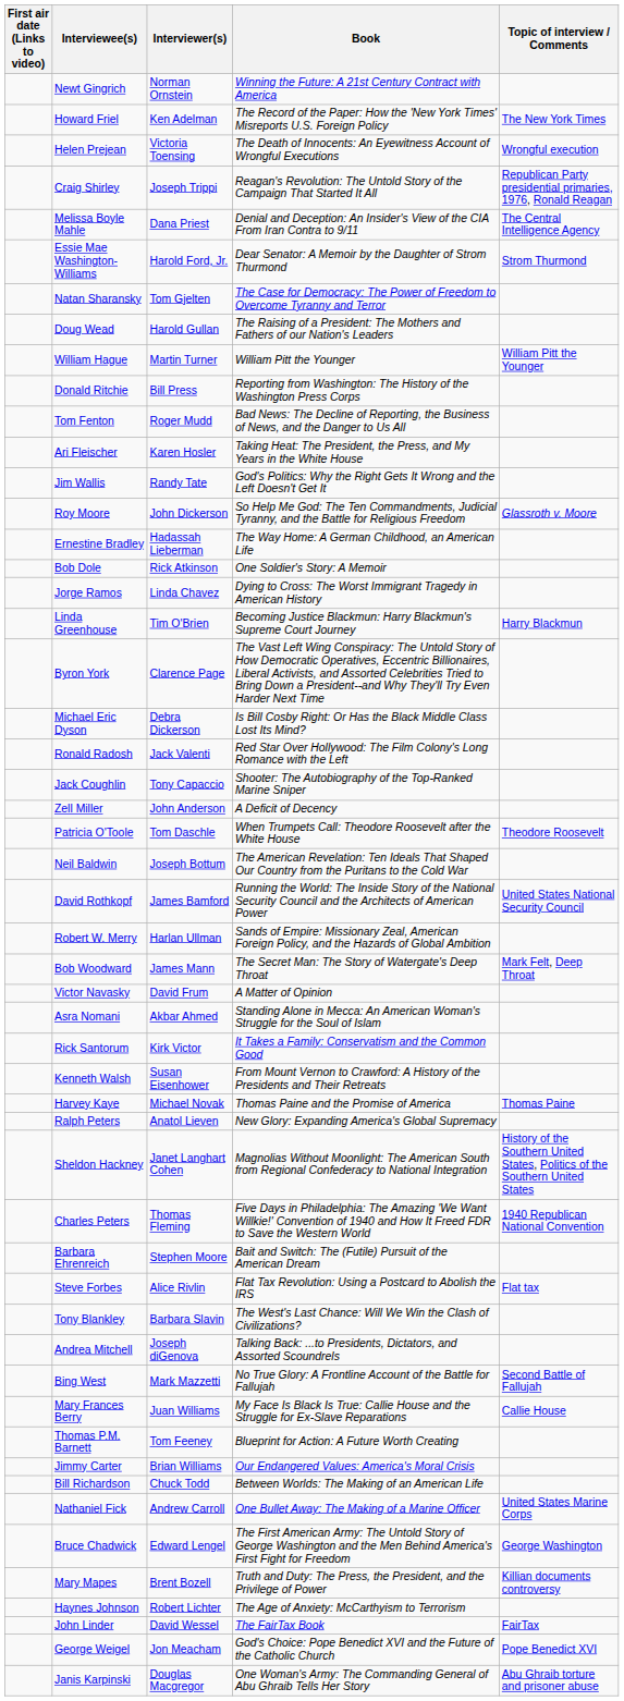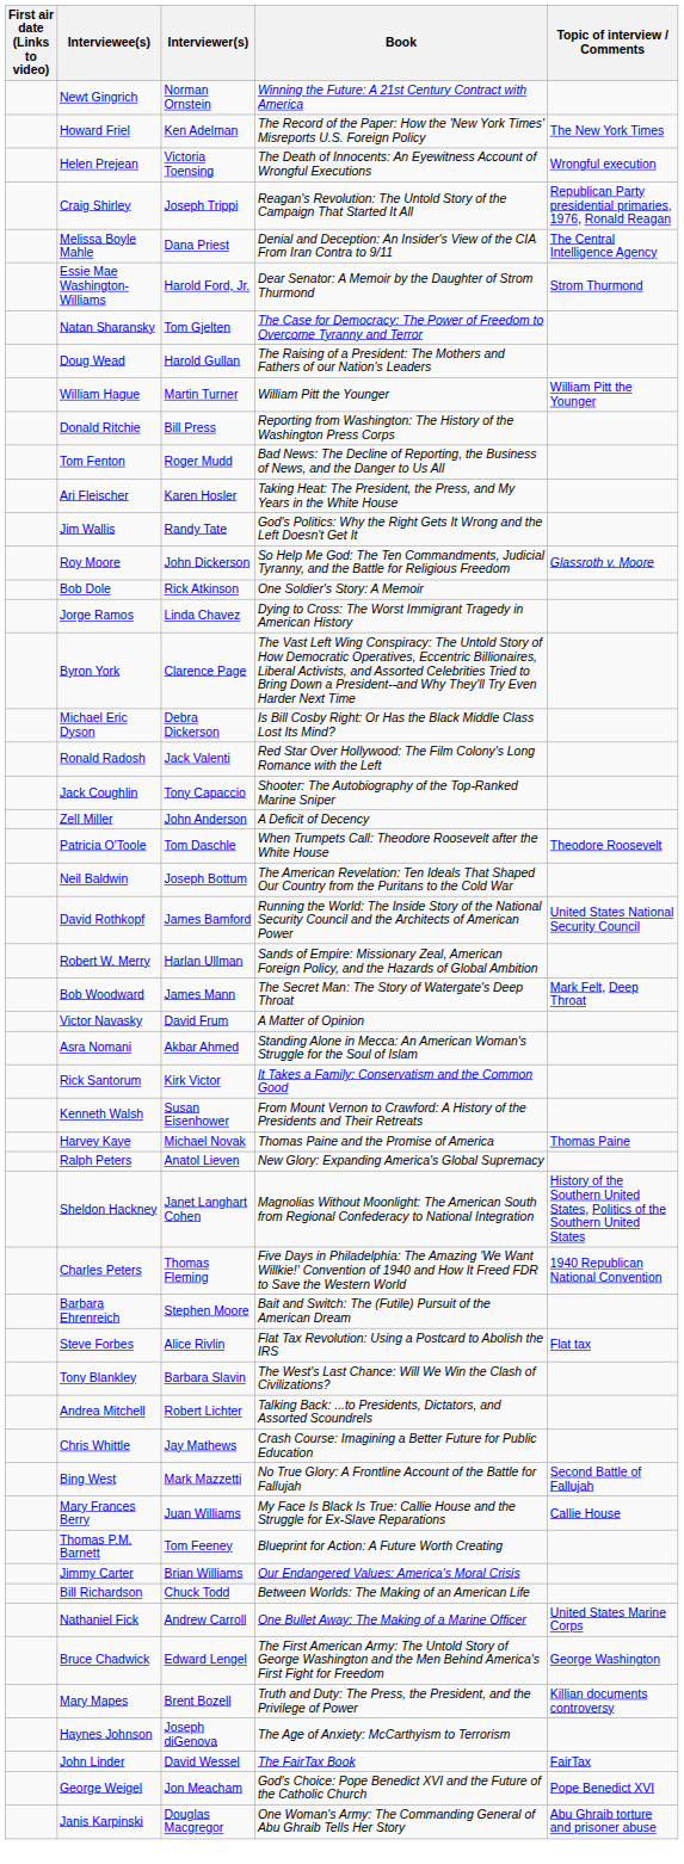 <table class="wikitable">
 <tr>
 <th width=“150”>First air date<br>(Links to video)</th>
 <th>Interviewee(s)</th>
 <th>Interviewer(s)</th>
 <th>Book</th>
 <th>Topic of interview / Comments</th>
 </tr>
 <tr>
 <td></td>
 <td><a href='#'>Newt Gingrich</a></td>
 <td><a href='#'>Norman Ornstein</a></td>
 <td><em><a href='#'>Winning the Future: A 21st Century Contract with America</a></em></td>
 <td></td>
 </tr>
 <tr>
 <td></td>
 <td><a href='#'>Howard Friel</a></td>
 <td><a href='#'>Ken Adelman</a></td>
 <td><em>The Record of the Paper: How the 'New York Times' Misreports U.S. Foreign Policy</em></td>
 <td><a href='#'>The New York Times</a></td>
 </tr>
 <tr>
 <td></td>
 <td><a href='#'>Helen Prejean</a></td>
 <td><a href='#'>Victoria Toensing</a></td>
 <td><em>The Death of Innocents: An Eyewitness Account of Wrongful Executions</em></td>
 <td><a href='#'>Wrongful execution</a></td>
 </tr>
 <tr>
 <td></td>
 <td><a href='#'>Craig Shirley</a></td>
 <td><a href='#'>Joseph Trippi</a></td>
 <td><em>Reagan's Revolution: The Untold Story of the Campaign That Started It All</em></td>
 <td><a href='#'>Republican Party presidential primaries, 1976</a>, <a href='#'>Ronald Reagan</a></td>
 </tr>
 <tr>
 <td></td>
 <td><a href='#'>Melissa Boyle Mahle</a></td>
 <td><a href='#'>Dana Priest</a></td>
 <td><em>Denial and Deception: An Insider's View of the CIA From Iran Contra to 9/11</em></td>
 <td><a href='#'>The Central Intelligence Agency</a></td>
 </tr>
 <tr>
 <td></td>
 <td><a href='#'>Essie Mae Washington-Williams</a></td>
 <td><a href='#'>Harold Ford, Jr.</a></td>
 <td><em>Dear Senator: A Memoir by the Daughter of Strom Thurmond</em></td>
 <td><a href='#'>Strom Thurmond</a></td>
 </tr>
 <tr>
 <td></td>
 <td><a href='#'>Natan Sharansky</a></td>
 <td><a href='#'>Tom Gjelten</a></td>
 <td><em><a href='#'>The Case for Democracy: The Power of Freedom to Overcome Tyranny and Terror</a></em></td>
 <td></td>
 </tr>
 <tr>
 <td></td>
 <td><a href='#'>Doug Wead</a></td>
 <td><a href='#'>Harold Gullan</a></td>
 <td><em>The Raising of a President: The Mothers and Fathers of our Nation's Leaders</em></td>
 <td></td>
 </tr>
 <tr>
 <td></td>
 <td><a href='#'>William Hague</a></td>
 <td><a href='#'>Martin Turner</a></td>
 <td><em>William Pitt the Younger</em></td>
 <td><a href='#'>William Pitt the Younger</a></td>
 </tr>
 <tr>
 <td></td>
 <td><a href='#'>Donald Ritchie</a></td>
 <td><a href='#'>Bill Press</a></td>
 <td><em>Reporting from Washington: The History of the Washington Press Corps</em></td>
 <td></td>
 </tr>
 <tr>
 <td></td>
 <td><a href='#'>Tom Fenton</a></td>
 <td><a href='#'>Roger Mudd</a></td>
 <td><em>Bad News: The Decline of Reporting, the Business of News, and the Danger to Us All</em></td>
 <td></td>
 </tr>
 <tr>
 <td></td>
 <td><a href='#'>Ari Fleischer</a></td>
 <td><a href='#'>Karen Hosler</a></td>
 <td><em>Taking Heat: The President, the Press, and My Years in the White House</em></td>
 <td></td>
 </tr>
 <tr>
 <td></td>
 <td><a href='#'>Jim Wallis</a></td>
 <td><a href='#'>Randy Tate</a></td>
 <td><em>God's Politics: Why the Right Gets It Wrong and the Left Doesn't Get It</em></td>
 <td></td>
 </tr>
 <tr>
 <td></td>
 <td><a href='#'>Roy Moore</a></td>
 <td><a href='#'>John Dickerson</a></td>
 <td><em>So Help Me God: The Ten Commandments, Judicial Tyranny, and the Battle for Religious Freedom</em></td>
 <td><em><a href='#'>Glassroth v. Moore</a></em></td>
 </tr>
 <tr>
 <td></td>
-<td><a href='#'>Ernestine Bradley</a></td>
-<td><a href='#'>Hadassah Lieberman</a></td>
-<td><em>The Way Home: A German Childhood, an American Life</em></td>
-<td></td>
-</tr>
-<tr>
-<td></td>
 <td><a href='#'>Bob Dole</a></td>
 <td><a href='#'>Rick Atkinson</a></td>
 <td><em>One Soldier's Story: A Memoir</em></td>
 <td></td>
 </tr>
 <tr>
 <td></td>
 <td><a href='#'>Jorge Ramos</a></td>
 <td><a href='#'>Linda Chavez</a></td>
 <td><em>Dying to Cross: The Worst Immigrant Tragedy in American History</em></td>
 <td></td>
-</tr>
-<tr>
-<td></td>
-<td><a href='#'>Linda Greenhouse</a></td>
-<td><a href='#'>Tim O'Brien</a></td>
-<td><em>Becoming Justice Blackmun: Harry Blackmun's Supreme Court Journey</em></td>
-<td><a href='#'>Harry Blackmun</a></td>
 </tr>
 <tr>
 <td></td>
 <td><a href='#'>Byron York</a></td>
 <td><a href='#'>Clarence Page</a></td>
 <td><em>The Vast Left Wing Conspiracy: The Untold Story of How Democratic Operatives, Eccentric Billionaires, Liberal Activists, and Assorted Celebrities Tried to Bring Down a President--and Why They'll Try Even Harder Next Time</em></td>
 <td></td>
 </tr>
 <tr>
 <td></td>
 <td><a href='#'>Michael Eric Dyson</a></td>
 <td><a href='#'>Debra Dickerson</a></td>
 <td><em>Is Bill Cosby Right: Or Has the Black Middle Class Lost Its Mind?</em></td>
 <td></td>
 </tr>
 <tr>
 <td></td>
 <td><a href='#'>Ronald Radosh</a></td>
 <td><a href='#'>Jack Valenti</a></td>
 <td><em>Red Star Over Hollywood: The Film Colony's Long Romance with the Left</em></td>
 <td></td>
 </tr>
 <tr>
 <td></td>
 <td><a href='#'>Jack Coughlin</a></td>
 <td><a href='#'>Tony Capaccio</a></td>
 <td><em>Shooter: The Autobiography of the Top-Ranked Marine Sniper</em></td>
 <td></td>
 </tr>
 <tr>
 <td></td>
 <td><a href='#'>Zell Miller</a></td>
 <td><a href='#'>John Anderson</a></td>
 <td><em>A Deficit of Decency</em></td>
 <td></td>
 </tr>
 <tr>
 <td></td>
 <td><a href='#'>Patricia O'Toole</a></td>
 <td><a href='#'>Tom Daschle</a></td>
 <td><em>When Trumpets Call: Theodore Roosevelt after the White House</em></td>
 <td><a href='#'>Theodore Roosevelt</a></td>
 </tr>
 <tr>
 <td></td>
 <td><a href='#'>Neil Baldwin</a></td>
 <td><a href='#'>Joseph Bottum</a></td>
 <td><em>The American Revelation: Ten Ideals That Shaped Our Country from the Puritans to the Cold War</em></td>
 <td></td>
 </tr>
 <tr>
 <td></td>
 <td><a href='#'>David Rothkopf</a></td>
 <td><a href='#'>James Bamford</a></td>
 <td><em>Running the World: The Inside Story of the National Security Council and the Architects of American Power</em></td>
 <td><a href='#'>United States National Security Council</a></td>
 </tr>
 <tr>
 <td></td>
 <td><a href='#'>Robert W. Merry</a></td>
 <td><a href='#'>Harlan Ullman</a></td>
 <td><em>Sands of Empire: Missionary Zeal, American Foreign Policy, and the Hazards of Global Ambition</em></td>
 <td></td>
 </tr>
 <tr>
 <td></td>
 <td><a href='#'>Bob Woodward</a></td>
 <td><a href='#'>James Mann</a></td>
 <td><em>The Secret Man: The Story of Watergate's Deep Throat</em></td>
 <td><a href='#'>Mark Felt</a>, <a href='#'>Deep Throat</a></td>
 </tr>
 <tr>
 <td></td>
 <td><a href='#'>Victor Navasky</a></td>
 <td><a href='#'>David Frum</a></td>
 <td><em>A Matter of Opinion</em></td>
 <td></td>
 </tr>
 <tr>
 <td></td>
 <td><a href='#'>Asra Nomani</a></td>
 <td><a href='#'>Akbar Ahmed</a></td>
 <td><em>Standing Alone in Mecca: An American Woman's Struggle for the Soul of Islam</em></td>
 <td></td>
 </tr>
 <tr>
 <td></td>
 <td><a href='#'>Rick Santorum</a></td>
 <td><a href='#'>Kirk Victor</a></td>
 <td><em><a href='#'>It Takes a Family: Conservatism and the Common Good</a></em></td>
 <td></td>
 </tr>
 <tr>
 <td></td>
 <td><a href='#'>Kenneth Walsh</a></td>
 <td><a href='#'>Susan Eisenhower</a></td>
 <td><em>From Mount Vernon to Crawford: A History of the Presidents and Their Retreats</em></td>
 <td></td>
 </tr>
 <tr>
 <td></td>
 <td><a href='#'>Harvey Kaye</a></td>
 <td><a href='#'>Michael Novak</a></td>
 <td><em>Thomas Paine and the Promise of America</em></td>
 <td><a href='#'>Thomas Paine</a></td>
 </tr>
 <tr>
 <td></td>
 <td><a href='#'>Ralph Peters</a></td>
 <td><a href='#'>Anatol Lieven</a></td>
 <td><em>New Glory: Expanding America's Global Supremacy</em></td>
 <td></td>
 </tr>
 <tr>
 <td></td>
 <td><a href='#'>Sheldon Hackney</a></td>
 <td><a href='#'>Janet Langhart Cohen</a></td>
 <td><em>Magnolias Without Moonlight: The American South from Regional Confederacy to National Integration</em></td>
 <td><a href='#'>History of the Southern United States</a>, <a href='#'>Politics of the Southern United States</a></td>
 </tr>
 <tr>
 <td></td>
 <td><a href='#'>Charles Peters</a></td>
 <td><a href='#'>Thomas Fleming</a></td>
 <td><em>Five Days in Philadelphia: The Amazing 'We Want Willkie!' Convention of 1940 and How It Freed FDR to Save the Western World</em></td>
 <td><a href='#'>1940 Republican National Convention</a></td>
 </tr>
 <tr>
 <td></td>
 <td><a href='#'>Barbara Ehrenreich</a></td>
 <td><a href='#'>Stephen Moore</a></td>
 <td><em>Bait and Switch: The (Futile) Pursuit of the American Dream</em></td>
 <td></td>
 </tr>
 <tr>
 <td></td>
 <td><a href='#'>Steve Forbes</a></td>
 <td><a href='#'>Alice Rivlin</a></td>
 <td><em>Flat Tax Revolution: Using a Postcard to Abolish the IRS</em></td>
 <td><a href='#'>Flat tax</a></td>
 </tr>
 <tr>
 <td></td>
 <td><a href='#'>Tony Blankley</a></td>
 <td><a href='#'>Barbara Slavin</a></td>
 <td><em>The West's Last Chance: Will We Win the Clash of Civilizations?</em></td>
 <td></td>
 </tr>
 <tr>
 <td></td>
 <td><a href='#'>Andrea Mitchell</a></td>
-<td><a href='#'>Joseph diGenova</a></td>
+<td><a href='#'>Robert Lichter</a></td>
 <td><em>Talking Back: ...to Presidents, Dictators, and Assorted Scoundrels</em></td>
+<td></td>
+</tr>
+<tr>
+<td></td>
+<td><a href='#'>Chris Whittle</a></td>
+<td><a href='#'>Jay Mathews</a></td>
+<td><em>Crash Course: Imagining a Better Future for Public Education</em></td>
 <td></td>
 </tr>
 <tr>
 <td></td>
 <td><a href='#'>Bing West</a></td>
 <td><a href='#'>Mark Mazzetti</a></td>
 <td><em>No True Glory: A Frontline Account of the Battle for Fallujah</em></td>
 <td><a href='#'>Second Battle of Fallujah</a></td>
 </tr>
 <tr>
 <td></td>
 <td><a href='#'>Mary Frances Berry</a></td>
 <td><a href='#'>Juan Williams</a></td>
 <td><em>My Face Is Black Is True: Callie House and the Struggle for Ex-Slave Reparations</em></td>
 <td><a href='#'>Callie House</a></td>
 </tr>
 <tr>
 <td></td>
 <td><a href='#'>Thomas P.M. Barnett</a></td>
 <td><a href='#'>Tom Feeney</a></td>
 <td><em>Blueprint for Action: A Future Worth Creating</em></td>
 <td></td>
 </tr>
 <tr>
 <td></td>
 <td><a href='#'>Jimmy Carter</a></td>
 <td><a href='#'>Brian Williams</a></td>
 <td><em><a href='#'>Our Endangered Values: America's Moral Crisis</a></em></td>
 <td></td>
 </tr>
 <tr>
 <td></td>
 <td><a href='#'>Bill Richardson</a></td>
 <td><a href='#'>Chuck Todd</a></td>
 <td><em>Between Worlds: The Making of an American Life</em></td>
 <td></td>
 </tr>
 <tr>
 <td></td>
 <td><a href='#'>Nathaniel Fick</a></td>
 <td><a href='#'>Andrew Carroll</a></td>
 <td><em><a href='#'>One Bullet Away: The Making of a Marine Officer</a></em></td>
 <td><a href='#'>United States Marine Corps</a></td>
 </tr>
 <tr>
 <td></td>
 <td><a href='#'>Bruce Chadwick</a></td>
 <td><a href='#'>Edward Lengel</a></td>
 <td><em>The First American Army: The Untold Story of George Washington and the Men Behind America's First Fight for Freedom</em></td>
 <td><a href='#'>George Washington</a></td>
 </tr>
 <tr>
 <td></td>
 <td><a href='#'>Mary Mapes</a></td>
 <td><a href='#'>Brent Bozell</a></td>
 <td><em>Truth and Duty: The Press, the President, and the Privilege of Power</em></td>
 <td><a href='#'>Killian documents controversy</a></td>
 </tr>
 <tr>
 <td></td>
 <td><a href='#'>Haynes Johnson</a></td>
-<td><a href='#'>Robert Lichter</a></td>
+<td><a href='#'>Joseph diGenova</a></td>
 <td><em>The Age of Anxiety: McCarthyism to Terrorism</em></td>
 <td></td>
 </tr>
 <tr>
 <td></td>
 <td><a href='#'>John Linder</a></td>
 <td><a href='#'>David Wessel</a></td>
 <td><em><a href='#'>The FairTax Book</a></em></td>
 <td><a href='#'>FairTax</a></td>
 </tr>
 <tr>
 <td></td>
 <td><a href='#'>George Weigel</a></td>
 <td><a href='#'>Jon Meacham</a></td>
 <td><em>God's Choice: Pope Benedict XVI and the Future of the Catholic Church</em></td>
 <td><a href='#'>Pope Benedict XVI</a></td>
 </tr>
 <tr>
 <td></td>
 <td><a href='#'>Janis Karpinski</a></td>
 <td><a href='#'>Douglas Macgregor</a></td>
 <td><em>One Woman's Army: The Commanding General of Abu Ghraib Tells Her Story</em></td>
 <td><a href='#'>Abu Ghraib torture and prisoner abuse</a></td>
 </tr>
 </table>
